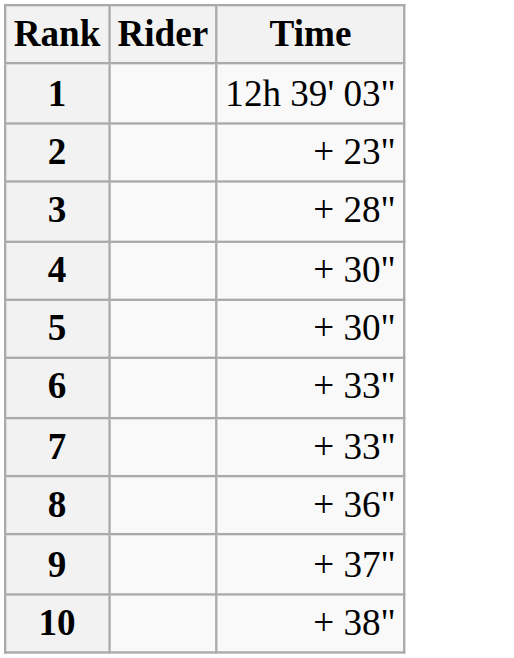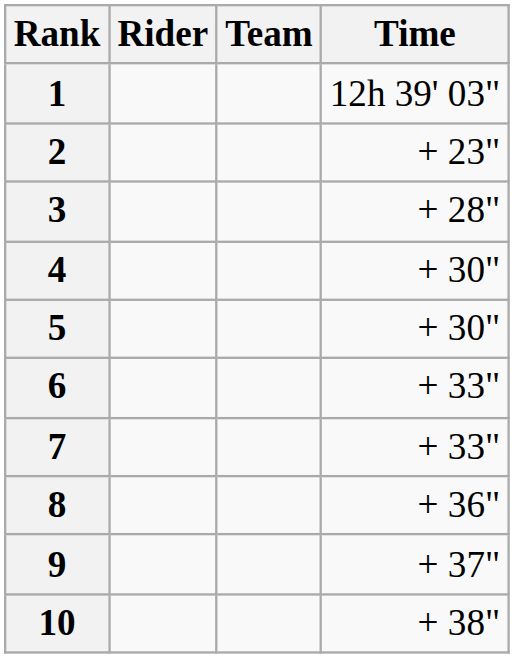 <table class="wikitable" margin-bottom:0;">
 <tr>
 <th scope="col">Rank</th>
 <th scope="col">Rider</th>
+<th scope="col">Team</th>
 <th scope="col">Time</th>
 </tr>
 <tr>
 <th scope="row">1</th>
 <td> </td>
+<td></td>
 <td align="right">12h 39' 03"</td>
 </tr>
 <tr>
 <th scope="row">2</th>
+<td></td>
 <td></td>
 <td align="right">+ 23"</td>
 </tr>
 <tr>
 <th scope="row">3</th>
 <td></td>
+<td></td>
 <td align="right">+ 28"</td>
 </tr>
 <tr>
 <th scope="row">4</th>
 <td> </td>
+<td></td>
 <td align="right">+ 30"</td>
 </tr>
 <tr>
 <th scope="row">5</th>
 <td> </td>
+<td></td>
 <td align="right">+ 30"</td>
 </tr>
 <tr>
 <th scope="row">6</th>
+<td></td>
 <td></td>
 <td align="right">+ 33"</td>
 </tr>
 <tr>
 <th scope="row">7</th>
 <td></td>
+<td></td>
 <td align="right">+ 33"</td>
 </tr>
 <tr>
 <th scope="row">8</th>
+<td></td>
 <td></td>
 <td align="right">+ 36"</td>
 </tr>
 <tr>
 <th scope="row">9</th>
 <td></td>
+<td></td>
 <td align="right">+ 37"</td>
 </tr>
 <tr>
 <th scope="row">10</th>
 <td></td>
+<td></td>
 <td align="right">+ 38"</td>
 </tr>
 </table>
